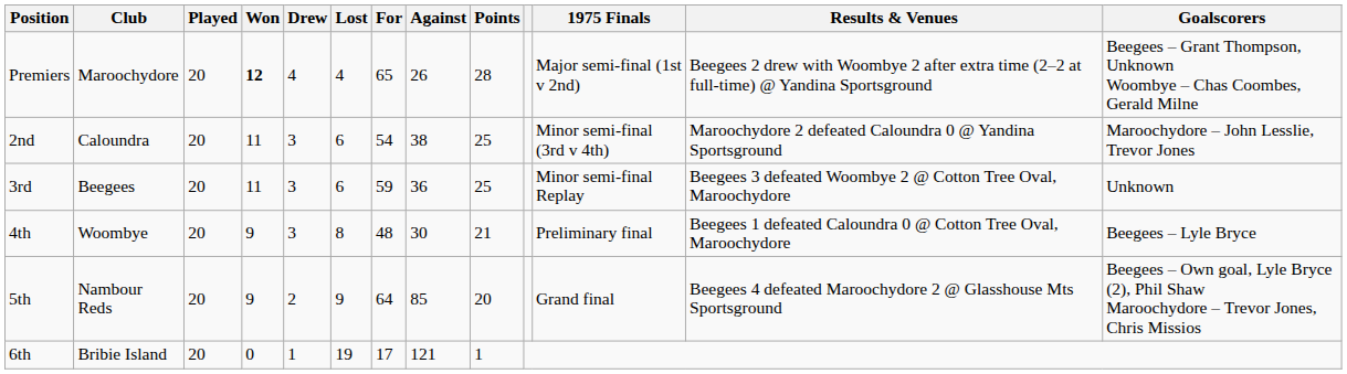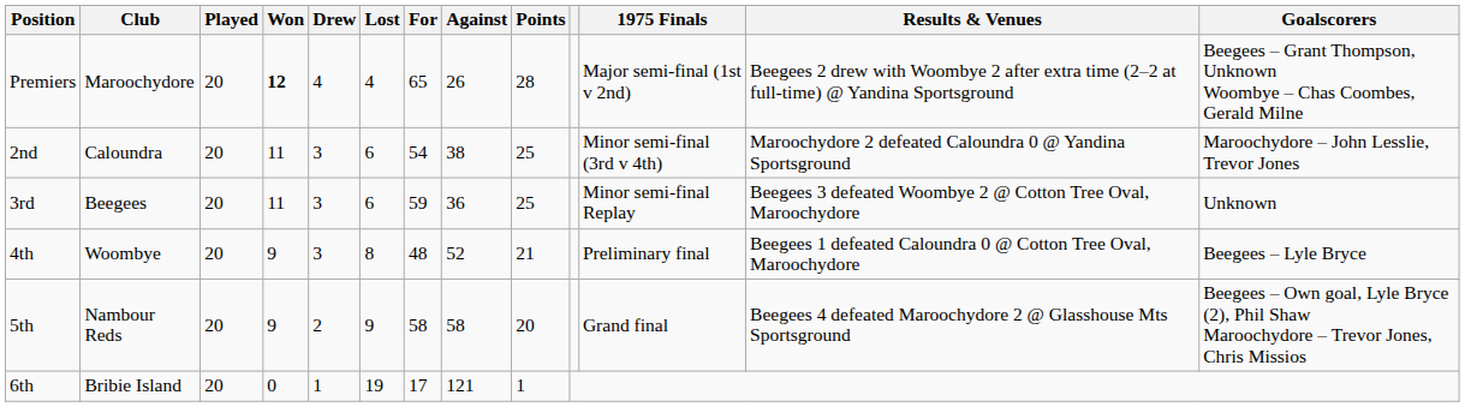 <table class="wikitable">
 <tr>
 <th>Position</th>
 <th>Club</th>
 <th>Played</th>
 <th>Won</th>
 <th>Drew</th>
 <th>Lost</th>
 <th>For</th>
 <th>Against</th>
 <th>Points</th>
 <th></th>
 <th>1975 Finals</th>
 <th>Results & Venues</th>
 <th>Goalscorers</th>
 </tr>
 <tr>
 <td>Premiers</td>
 <td>Maroochydore</td>
 <td>20</td>
 <td><strong>12</strong></td>
 <td>4</td>
 <td>4</td>
 <td>65</td>
 <td>26</td>
 <td>28</td>
 <td></td>
 <td>Major semi-final (1st v 2nd)</td>
 <td>Beegees 2 drew with Woombye 2 after extra time (2–2 at full-time) @ Yandina Sportsground</td>
 <td>Beegees – Grant Thompson, Unknown<br>Woombye – Chas Coombes, Gerald Milne</td>
 </tr>
 <tr>
 <td>2nd</td>
 <td>Caloundra</td>
 <td>20</td>
 <td>11</td>
 <td>3</td>
 <td>6</td>
 <td>54</td>
 <td>38</td>
 <td>25</td>
 <td></td>
 <td>Minor semi-final (3rd v 4th)</td>
 <td>Maroochydore 2 defeated Caloundra 0 @ Yandina Sportsground</td>
 <td>Maroochydore – John Lesslie, Trevor Jones</td>
 </tr>
 <tr>
 <td>3rd</td>
 <td>Beegees</td>
 <td>20</td>
 <td>11</td>
 <td>3</td>
 <td>6</td>
 <td>59</td>
 <td>36</td>
 <td>25</td>
 <td></td>
 <td>Minor semi-final Replay</td>
 <td>Beegees 3 defeated Woombye 2 @ Cotton Tree Oval, Maroochydore</td>
 <td>Unknown</td>
 </tr>
 <tr>
 <td>4th</td>
 <td>Woombye</td>
 <td>20</td>
 <td>9</td>
 <td>3</td>
 <td>8</td>
 <td>48</td>
-<td>30</td>
+<td>52</td>
 <td>21</td>
 <td></td>
 <td>Preliminary final</td>
 <td>Beegees 1 defeated Caloundra 0 @ Cotton Tree Oval, Maroochydore</td>
 <td>Beegees – Lyle Bryce</td>
 </tr>
 <tr>
 <td>5th</td>
 <td>Nambour Reds</td>
 <td>20</td>
 <td>9</td>
 <td>2</td>
 <td>9</td>
-<td>64</td>
-<td>85</td>
+<td>58</td>
+<td>58</td>
 <td>20</td>
 <td></td>
 <td>Grand final</td>
 <td>Beegees 4 defeated Maroochydore 2 @ Glasshouse Mts Sportsground</td>
 <td>Beegees – Own goal, Lyle Bryce (2), Phil Shaw<br>Maroochydore – Trevor Jones, Chris Missios</td>
 </tr>
 <tr>
 <td>6th</td>
 <td>Bribie Island</td>
 <td>20</td>
 <td>0</td>
 <td>1</td>
 <td>19</td>
 <td>17</td>
 <td>121</td>
 <td>1</td>
 </tr>
 </table>
